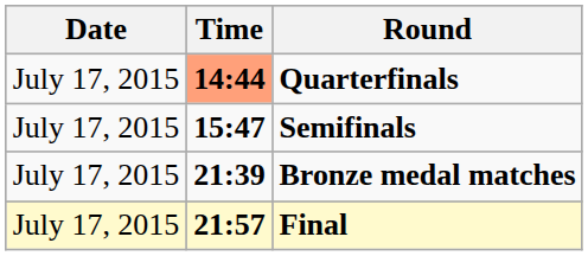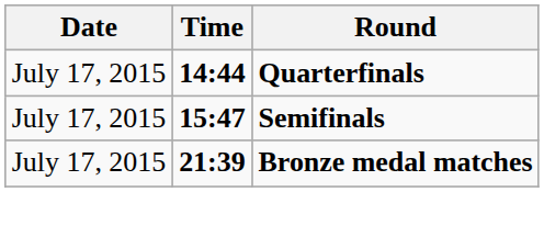 <table class="wikitable">
 <tr>
 <th>Date</th>
 <th>Time</th>
 <th>Round</th>
 </tr>
 <tr>
 <td>July 17, 2015</td>
-<td style="background: lightsalmon;"><strong>14:44</strong></td>
+<td><strong>14:44</strong></td>
 <td><strong>Quarterfinals</strong></td>
 </tr>
 <tr>
 <td>July 17, 2015</td>
 <td><strong>15:47</strong></td>
 <td><strong>Semifinals</strong></td>
 </tr>
 <tr>
 <td>July 17, 2015</td>
 <td><strong>21:39</strong></td>
 <td><strong>Bronze medal matches</strong></td>
 </tr>
-<tr style=background:lemonchiffon>
-<td>July 17, 2015</td>
-<td><strong>21:57</strong></td>
-<td><strong>Final</strong></td>
-</tr>
 </table>
